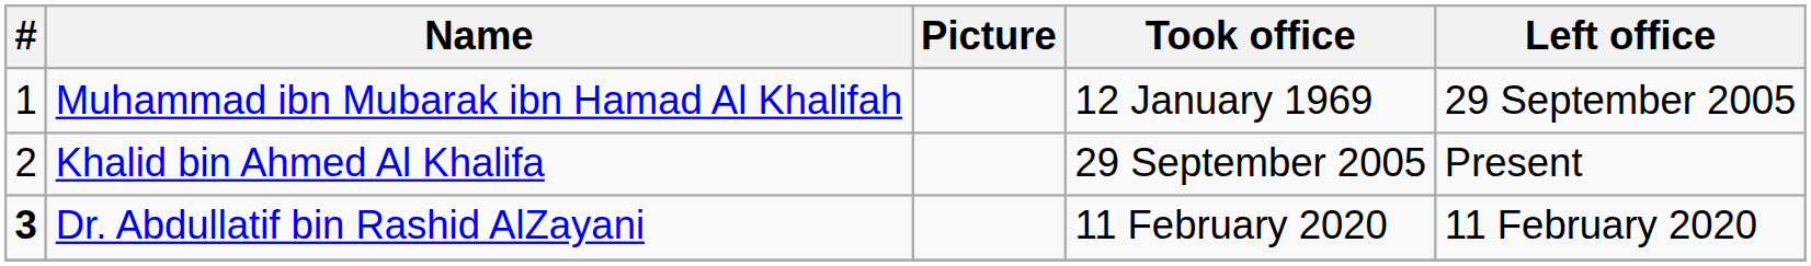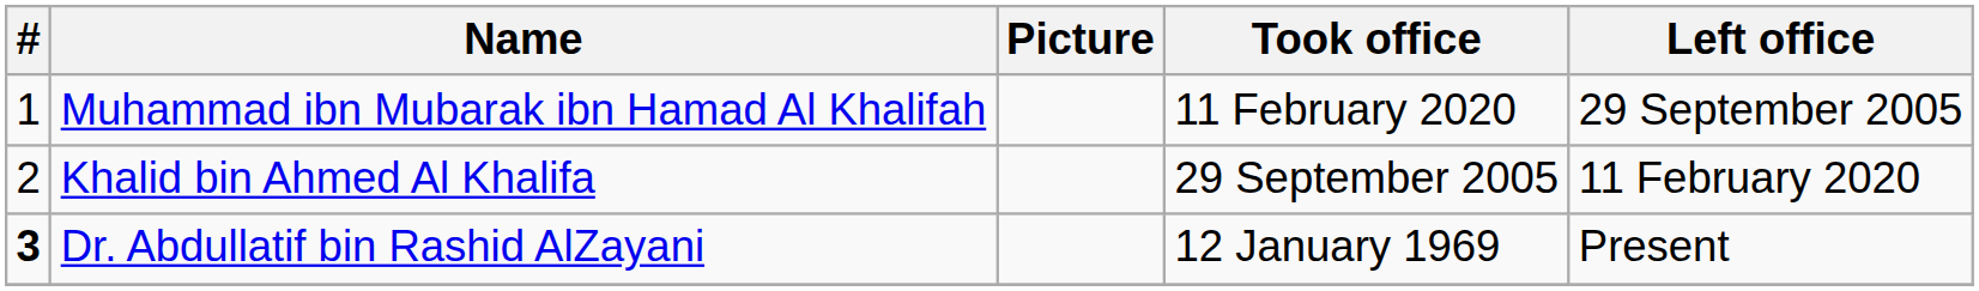 <table class="wikitable">
 <tr>
 <th>#</th>
 <th>Name</th>
 <th>Picture</th>
 <th>Took office</th>
 <th>Left office</th>
 </tr>
 <tr>
 <td>1</td>
 <td><a href='#'>Muhammad ibn Mubarak ibn Hamad Al Khalifah</a></td>
 <td></td>
-<td>12 January 1969</td>
+<td>11 February 2020</td>
 <td>29 September 2005</td>
 </tr>
 <tr>
 <td>2</td>
 <td><a href='#'>Khalid bin Ahmed Al Khalifa</a></td>
 <td></td>
 <td>29 September 2005</td>
-<td>Present</td>
+<td>11 February 2020</td>
 </tr>
 <tr>
 <td><strong>3</strong></td>
 <td><a href='#'>Dr. Abdullatif bin Rashid AlZayani</a></td>
 <td></td>
-<td>11 February 2020</td>
-<td>11 February 2020</td>
+<td>12 January 1969</td>
+<td>Present</td>
 </tr>
 <tr>
 </tr>
 </table>
